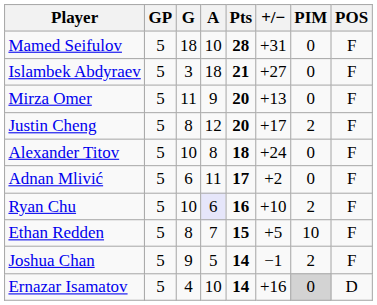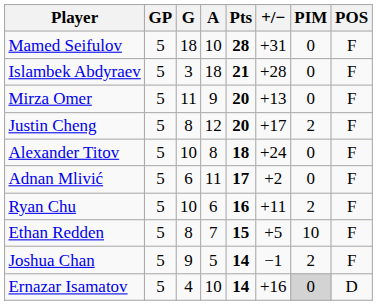 <table class="wikitable sortable" style="text-align:center;">
 <tr>
 <th>Player</th>
 <th>GP</th>
 <th>G</th>
 <th>A</th>
 <th>Pts</th>
 <th>+/−</th>
 <th>PIM</th>
 <th>POS</th>
 </tr>
 <tr>
 <td style="text-align:left;"> <a href='#'>Mamed Seifulov</a></td>
 <td>5</td>
 <td>18</td>
 <td>10</td>
 <td><strong>28</strong></td>
 <td>+31</td>
 <td>0</td>
 <td>F</td>
 </tr>
 <tr>
 <td style="text-align:left;"> <a href='#'>Islambek Abdyraev</a></td>
 <td>5</td>
 <td>3</td>
 <td>18</td>
 <td><strong>21</strong></td>
-<td>+27</td>
+<td>+28</td>
 <td>0</td>
 <td>F</td>
 </tr>
 <tr>
 <td style="text-align:left;"> <a href='#'>Mirza Omer</a></td>
 <td>5</td>
 <td>11</td>
 <td>9</td>
 <td><strong>20</strong></td>
 <td>+13</td>
 <td>0</td>
 <td>F</td>
 </tr>
 <tr>
 <td style="text-align:left;"> <a href='#'>Justin Cheng</a></td>
 <td>5</td>
 <td>8</td>
 <td>12</td>
 <td><strong>20</strong></td>
 <td>+17</td>
 <td>2</td>
 <td>F</td>
 </tr>
 <tr>
 <td style="text-align:left;"> <a href='#'>Alexander Titov</a></td>
 <td>5</td>
 <td>10</td>
 <td>8</td>
 <td><strong>18</strong></td>
 <td>+24</td>
 <td>0</td>
 <td>F</td>
 </tr>
 <tr>
 <td style="text-align:left;"> <a href='#'>Adnan Mlivić</a></td>
 <td>5</td>
 <td>6</td>
 <td>11</td>
 <td><strong>17</strong></td>
 <td>+2</td>
 <td>0</td>
 <td>F</td>
 </tr>
 <tr>
 <td style="text-align:left;"> <a href='#'>Ryan Chu</a></td>
 <td>5</td>
 <td>10</td>
-<td style="background: lavender;">6</td>
+<td>6</td>
 <td><strong>16</strong></td>
-<td>+10</td>
+<td>+11</td>
 <td>2</td>
 <td>F</td>
 </tr>
 <tr>
 <td style="text-align:left;"> <a href='#'>Ethan Redden</a></td>
 <td>5</td>
 <td>8</td>
 <td>7</td>
 <td><strong>15</strong></td>
 <td>+5</td>
 <td>10</td>
 <td>F</td>
 </tr>
 <tr>
 <td style="text-align:left;"> <a href='#'>Joshua Chan</a></td>
 <td>5</td>
 <td>9</td>
 <td>5</td>
 <td><strong>14</strong></td>
 <td>−1</td>
 <td>2</td>
 <td>F</td>
 </tr>
 <tr>
 <td style="text-align:left;"> <a href='#'>Ernazar Isamatov</a></td>
 <td>5</td>
 <td>4</td>
 <td>10</td>
 <td><strong>14</strong></td>
 <td>+16</td>
 <td style="background: lightgrey;">0</td>
 <td>D</td>
 </tr>
 </table>
